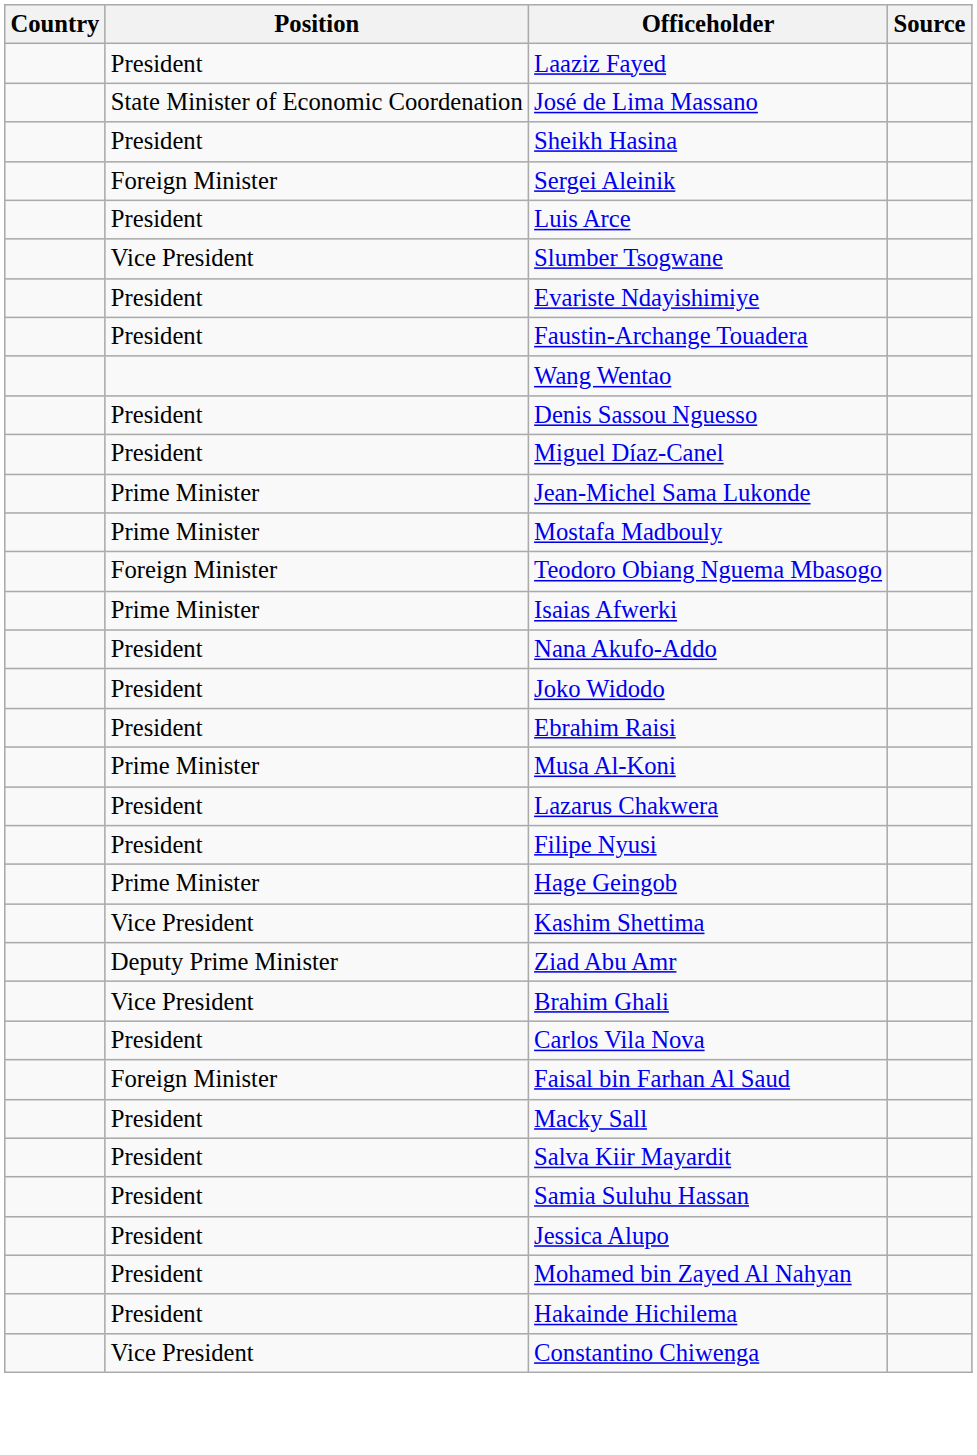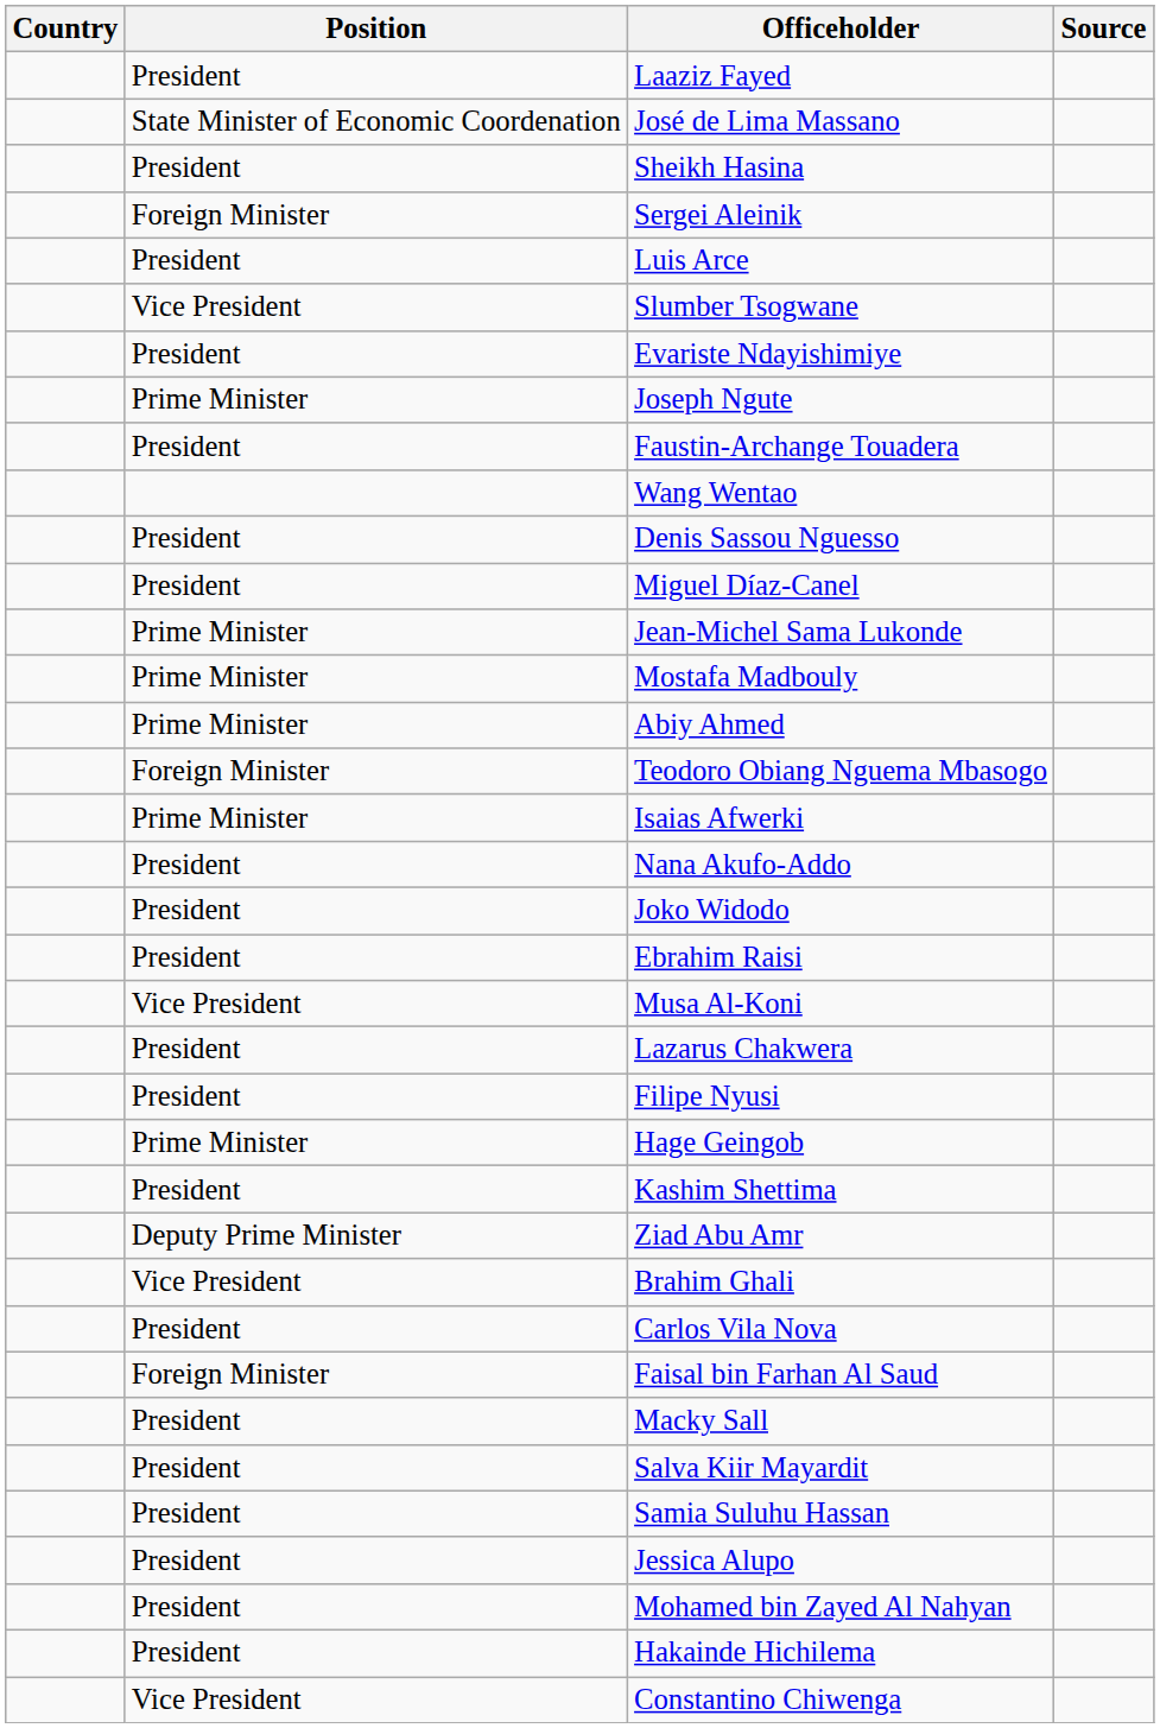 <table class="wikitable sortable" border="1">
 <tr>
 <th scope="col">Country</th>
 <th scope="col">Position</th>
 <th scope="col">Officeholder</th>
 <th>Source</th>
 </tr>
 <tr>
 <td></td>
 <td>President</td>
 <td><a href='#'>Laaziz Fayed</a></td>
 <td></td>
 </tr>
 <tr>
 <td></td>
 <td>State Minister of Economic Coordenation</td>
 <td><a href='#'>José de Lima Massano</a></td>
 <td></td>
 </tr>
 <tr>
 <td></td>
 <td>President</td>
 <td><a href='#'>Sheikh Hasina</a></td>
 <td></td>
 </tr>
 <tr>
 <td></td>
 <td>Foreign Minister</td>
 <td><a href='#'>Sergei Aleinik</a></td>
 <td></td>
 </tr>
 <tr>
 <td></td>
 <td>President</td>
 <td><a href='#'>Luis Arce</a></td>
 <td></td>
 </tr>
 <tr>
 <td></td>
 <td>Vice President</td>
 <td><a href='#'>Slumber Tsogwane</a></td>
 <td></td>
 </tr>
 <tr>
 <td></td>
 <td>President</td>
 <td><a href='#'>Evariste Ndayishimiye</a></td>
 <td></td>
 </tr>
 <tr>
 <td></td>
+<td>Prime Minister</td>
+<td><a href='#'>Joseph Ngute</a></td>
+<td></td>
+</tr>
+<tr>
+<td></td>
 <td>President</td>
 <td><a href='#'>Faustin-Archange Touadera</a></td>
 <td></td>
 </tr>
 <tr>
 <td></td>
 <td></td>
 <td><a href='#'>Wang Wentao</a></td>
 <td></td>
 </tr>
 <tr>
 <td></td>
 <td>President</td>
 <td><a href='#'>Denis Sassou Nguesso</a></td>
 <td></td>
 </tr>
 <tr>
 <td></td>
 <td>President</td>
 <td><a href='#'>Miguel Díaz-Canel</a></td>
 <td></td>
 </tr>
 <tr>
 <td></td>
 <td>Prime Minister</td>
 <td><a href='#'>Jean-Michel Sama Lukonde</a></td>
 <td></td>
 </tr>
 <tr>
 <td></td>
 <td>Prime Minister</td>
 <td><a href='#'>Mostafa Madbouly</a></td>
 <td></td>
 </tr>
 <tr>
 <td></td>
+<td>Prime Minister</td>
+<td><a href='#'>Abiy Ahmed</a></td>
+<td></td>
+</tr>
+<tr>
+<td></td>
 <td>Foreign Minister</td>
 <td><a href='#'>Teodoro Obiang Nguema Mbasogo</a></td>
 <td></td>
 </tr>
 <tr>
 <td></td>
 <td>Prime Minister</td>
 <td><a href='#'>Isaias Afwerki</a></td>
 <td></td>
 </tr>
 <tr>
 <td></td>
 <td>President</td>
 <td><a href='#'>Nana Akufo-Addo</a></td>
 <td></td>
 </tr>
 <tr>
 <td></td>
 <td>President</td>
 <td><a href='#'>Joko Widodo</a></td>
 <td></td>
 </tr>
 <tr>
 <td></td>
 <td>President</td>
 <td><a href='#'>Ebrahim Raisi</a></td>
 <td></td>
 </tr>
 <tr>
 <td></td>
-<td>Prime Minister</td>
+<td>Vice President</td>
 <td><a href='#'>Musa Al-Koni</a></td>
 <td></td>
 </tr>
 <tr>
 <td></td>
 <td>President</td>
 <td><a href='#'>Lazarus Chakwera</a></td>
 <td></td>
 </tr>
 <tr>
 <td></td>
 <td>President</td>
 <td><a href='#'>Filipe Nyusi</a></td>
 <td></td>
 </tr>
 <tr>
 <td></td>
 <td>Prime Minister</td>
 <td><a href='#'>Hage Geingob</a></td>
 <td></td>
 </tr>
 <tr>
 <td></td>
-<td>Vice President</td>
+<td>President</td>
 <td><a href='#'>Kashim Shettima</a></td>
 <td></td>
 </tr>
 <tr>
 <td></td>
 <td>Deputy Prime Minister</td>
 <td><a href='#'>Ziad Abu Amr</a></td>
 <td></td>
 </tr>
 <tr>
 <td></td>
 <td>Vice President</td>
 <td><a href='#'>Brahim Ghali</a></td>
 <td></td>
 </tr>
 <tr>
 <td></td>
 <td>President</td>
 <td><a href='#'>Carlos Vila Nova</a></td>
 <td></td>
 </tr>
 <tr>
 <td></td>
 <td>Foreign Minister</td>
 <td><a href='#'>Faisal bin Farhan Al Saud</a></td>
 <td></td>
 </tr>
 <tr>
 <td></td>
 <td>President</td>
 <td><a href='#'>Macky Sall</a></td>
 <td></td>
 </tr>
 <tr>
 <td></td>
 <td>President</td>
 <td><a href='#'>Salva Kiir Mayardit</a></td>
 <td></td>
 </tr>
 <tr>
 <td></td>
 <td>President</td>
 <td><a href='#'>Samia Suluhu Hassan</a></td>
 <td></td>
 </tr>
 <tr>
 <td></td>
 <td>President</td>
 <td><a href='#'>Jessica Alupo</a></td>
 <td></td>
 </tr>
 <tr>
 <td></td>
 <td>President</td>
 <td><a href='#'>Mohamed bin Zayed Al Nahyan</a></td>
 <td></td>
 </tr>
 <tr>
 <td></td>
 <td>President</td>
 <td><a href='#'>Hakainde Hichilema</a></td>
 <td></td>
 </tr>
 <tr>
 <td></td>
 <td>Vice President</td>
 <td><a href='#'>Constantino Chiwenga</a></td>
 <td></td>
 </tr>
 </table>
